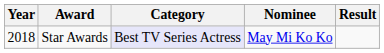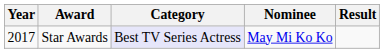 <table class="wikitable">
 <tr>
 <th>Year</th>
 <th>Award</th>
 <th>Category</th>
 <th>Nominee</th>
 <th>Result</th>
 </tr>
 <tr>
-<td>2018</td>
+<td>2017</td>
 <td>Star Awards</td>
 <td style="background: lavender;">Best TV Series Actress</td>
 <td><a href='#'>May Mi Ko Ko</a></td>
 <td></td>
 </tr>
 </table>
